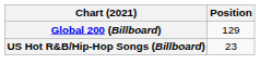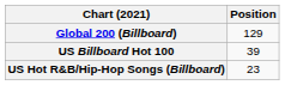 <table class="wikitable sortable plainrowheaders" style="text-align:center">
 <tr>
 <th>Chart (2021)</th>
 <th>Position</th>
 </tr>
 <tr>
 <th scope="row"><a href='#'>Global 200</a> (<em>Billboard</em>)</th>
 <td>129</td>
 </tr>
 <tr>
+<th scope="row">US <em>Billboard</em> Hot 100</th>
+<td>39</td>
+</tr>
+<tr>
 <th scope="row">US Hot R&B/Hip-Hop Songs (<em>Billboard</em>)</th>
 <td>23</td>
 </tr>
 </table>
